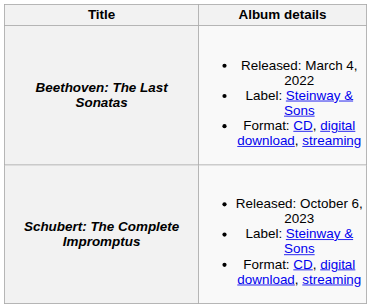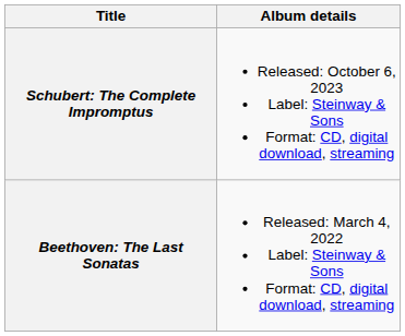 <table class="wikitable plainrowheaders" style="text-align:center">
 <tr>
 <th style="width:14em;">Title</th>
 <th style="width:12em;">Album details</th>
 </tr>
 <tr>
+<th scope="row"><em>Schubert: The Complete Impromptus</em></th>
+<td><br><ul><li>Released: October 6, 2023</li><li>Label: <a href='#'>Steinway & Sons</a></li><li>Format: <a href='#'>CD</a>, <a href='#'>digital download</a>, <a href='#'>streaming</a></li></ul></td>
+</tr>
+<tr>
 <th scope="row"><em>Beethoven: The Last Sonatas</em></th>
 <td><br><ul><li>Released: March 4, 2022</li><li>Label: <a href='#'>Steinway & Sons</a></li><li>Format: <a href='#'>CD</a>, <a href='#'>digital download</a>, <a href='#'>streaming</a></li></ul></td>
 </tr>
-<tr>
-<th scope="row"><em>Schubert: The Complete Impromptus</em></th>
-<td><br><ul><li>Released: October 6, 2023</li><li>Label: <a href='#'>Steinway & Sons</a></li><li>Format: <a href='#'>CD</a>, <a href='#'>digital download</a>, <a href='#'>streaming</a></li></ul></td>
-</tr>
 </table>
